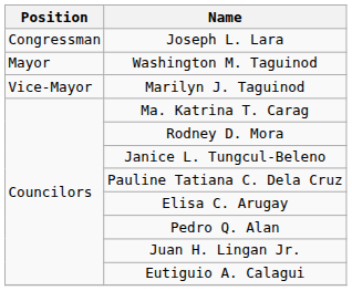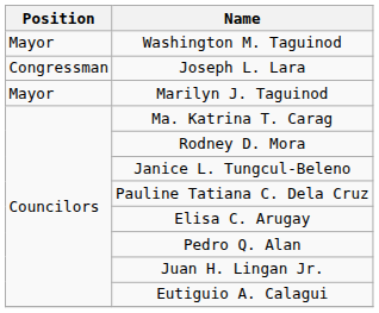 <table class="wikitable" style="line-height:1.20em; font-size:100%;">
 <tr>
 <th>Position</th>
 <th>Name</th>
+</tr>
+<tr>
+<td>Mayor</td>
+<td style="text-align:center;">Washington M. Taguinod</td>
 </tr>
 <tr>
 <td>Congressman</td>
 <td style="text-align:center;">Joseph L. Lara</td>
 </tr>
 <tr>
 <td>Mayor</td>
-<td style="text-align:center;">Washington M. Taguinod</td>
-</tr>
-<tr>
-<td>Vice-Mayor</td>
 <td style="text-align:center;">Marilyn J. Taguinod</td>
 </tr>
 <tr>
 <td rowspan=8>Councilors</td>
 <td style="text-align:center;">Ma. Katrina T. Carag</td>
 </tr>
 <tr>
 <td style="text-align:center;">Rodney D. Mora</td>
 </tr>
 <tr>
 <td style="text-align:center;">Janice L. Tungcul-Beleno</td>
 </tr>
 <tr>
 <td style="text-align:center;">Pauline Tatiana C. Dela Cruz</td>
 </tr>
 <tr>
 <td style="text-align:center;">Elisa C. Arugay</td>
 </tr>
 <tr>
 <td style="text-align:center;">Pedro Q. Alan</td>
 </tr>
 <tr>
 <td style="text-align:center;">Juan H. Lingan Jr.</td>
 </tr>
 <tr>
 <td style="text-align:center;">Eutiguio A. Calagui</td>
 </tr>
 <tr>
 </tr>
 </table>
